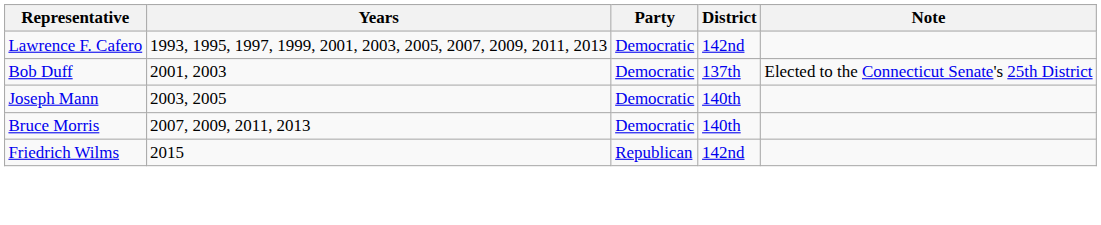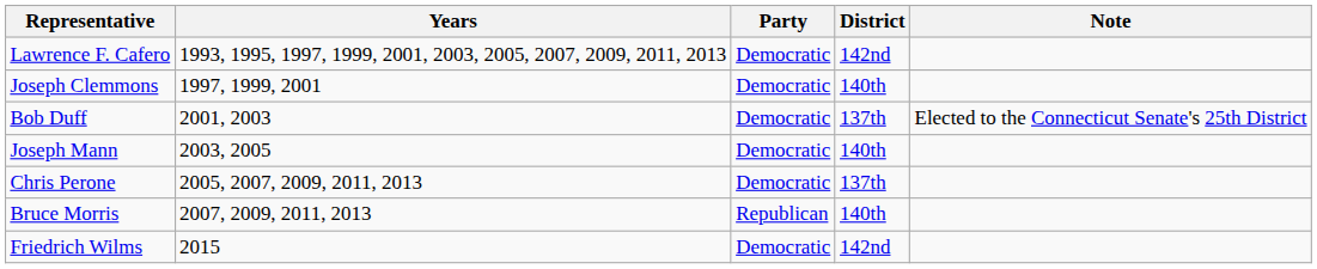 <table class=wikitable>
 <tr valign=bottom>
 <th>Representative</th>
 <th>Years</th>
 <th>Party</th>
 <th>District</th>
 <th>Note</th>
 </tr>
 <tr>
 <td><a href='#'>Lawrence F. Cafero</a></td>
 <td>1993, 1995, 1997, 1999, 2001, 2003, 2005, 2007, 2009, 2011, 2013</td>
 <td><a href='#'>Democratic</a></td>
 <td><a href='#'>142nd</a></td>
+<td></td>
+</tr>
+<tr>
+<td><a href='#'>Joseph Clemmons</a></td>
+<td>1997, 1999, 2001</td>
+<td><a href='#'>Democratic</a></td>
+<td><a href='#'>140th</a></td>
 <td></td>
 </tr>
 <tr>
 <td><a href='#'>Bob Duff</a></td>
 <td>2001, 2003</td>
 <td><a href='#'>Democratic</a></td>
 <td><a href='#'>137th</a></td>
 <td>Elected to the <a href='#'>Connecticut Senate</a>'s <a href='#'>25th District</a></td>
 </tr>
 <tr>
 <td><a href='#'>Joseph Mann</a></td>
 <td>2003, 2005</td>
 <td><a href='#'>Democratic</a></td>
 <td><a href='#'>140th</a></td>
 <td></td>
 </tr>
 <tr>
+<td><a href='#'>Chris Perone</a></td>
+<td>2005, 2007, 2009, 2011, 2013</td>
+<td><a href='#'>Democratic</a></td>
+<td><a href='#'>137th</a></td>
+<td></td>
+</tr>
+<tr>
 <td><a href='#'>Bruce Morris</a></td>
 <td>2007, 2009, 2011, 2013</td>
-<td><a href='#'>Democratic</a></td>
+<td><a href='#'>Republican</a></td>
 <td><a href='#'>140th</a></td>
 <td></td>
 </tr>
 <tr>
 <td><a href='#'>Friedrich Wilms</a></td>
 <td>2015</td>
-<td><a href='#'>Republican</a></td>
+<td><a href='#'>Democratic</a></td>
 <td><a href='#'>142nd</a></td>
 <td></td>
 </tr>
 </table>
